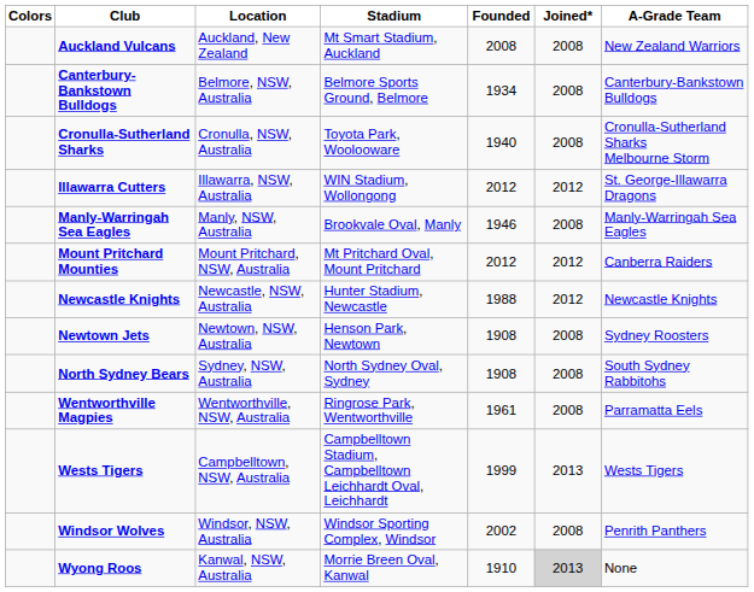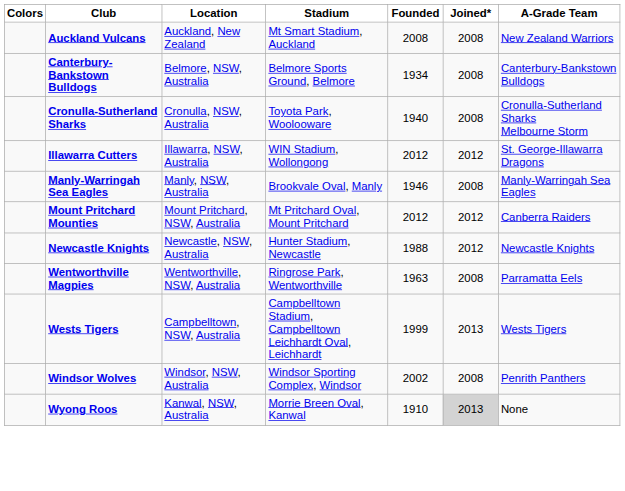 <table class="wikitable"; "text-align:left">
 <tr>
 <th style="background:white; width:5%">Colors</th>
 <th style="background:white; width:19%">Club</th>
 <th style="background:white; width:17%">Location</th>
 <th style="background:white; width:20%">Stadium</th>
 <th style="background:white; width:9%">Founded</th>
 <th style="background:white; width:9%">Joined*</th>
 <th style="background:white; width:20%">A-Grade Team</th>
 </tr>
 <tr>
 <td style="text-align:center;"></td>
 <td><strong><a href='#'>Auckland Vulcans</a></strong></td>
 <td><a href='#'>Auckland</a>, <a href='#'>New Zealand</a></td>
 <td><a href='#'>Mt Smart Stadium</a>, <a href='#'>Auckland</a></td>
 <td align=center>2008</td>
 <td align=center>2008</td>
 <td><a href='#'>New Zealand Warriors</a></td>
 </tr>
 <tr>
 <td style="text-align:center;"></td>
 <td><strong><a href='#'>Canterbury-Bankstown Bulldogs</a></strong></td>
 <td><a href='#'>Belmore</a>, <a href='#'>NSW</a>, <a href='#'>Australia</a></td>
 <td><a href='#'>Belmore Sports Ground</a>, <a href='#'>Belmore</a></td>
 <td align=center>1934</td>
 <td align=center>2008</td>
 <td><a href='#'>Canterbury-Bankstown Bulldogs</a></td>
 </tr>
 <tr>
 <td style="text-align:center;"></td>
 <td><strong><a href='#'>Cronulla-Sutherland Sharks</a></strong></td>
 <td><a href='#'>Cronulla</a>, <a href='#'>NSW</a>, <a href='#'>Australia</a></td>
 <td><a href='#'>Toyota Park</a>, <a href='#'>Woolooware</a></td>
 <td align=center>1940</td>
 <td align=center>2008</td>
 <td><a href='#'>Cronulla-Sutherland Sharks</a><br><a href='#'>Melbourne Storm</a></td>
 </tr>
 <tr>
 <td style="text-align:center;"></td>
 <td><strong><a href='#'>Illawarra Cutters</a></strong></td>
 <td><a href='#'>Illawarra</a>, <a href='#'>NSW</a>, <a href='#'>Australia</a></td>
 <td><a href='#'>WIN Stadium</a>, <a href='#'>Wollongong</a></td>
 <td align=center>2012</td>
 <td align=center>2012</td>
 <td><a href='#'>St. George-Illawarra Dragons</a></td>
 </tr>
 <tr>
 <td style="text-align:center;"></td>
 <td><strong><a href='#'>Manly-Warringah Sea Eagles</a></strong></td>
 <td><a href='#'>Manly</a>, <a href='#'>NSW</a>, <a href='#'>Australia</a></td>
 <td><a href='#'>Brookvale Oval</a>, <a href='#'>Manly</a></td>
 <td align=center>1946</td>
 <td align=center>2008</td>
 <td><a href='#'>Manly-Warringah Sea Eagles</a></td>
 </tr>
 <tr>
 <td style="text-align:center;"></td>
 <td><strong><a href='#'>Mount Pritchard Mounties</a></strong></td>
 <td><a href='#'>Mount Pritchard</a>, <a href='#'>NSW</a>, <a href='#'>Australia</a></td>
 <td><a href='#'>Mt Pritchard Oval</a>, <a href='#'>Mount Pritchard</a></td>
 <td align=center>2012</td>
 <td align=center>2012</td>
 <td><a href='#'>Canberra Raiders</a></td>
 </tr>
 <tr>
 <td style="text-align:center;"></td>
 <td><strong><a href='#'>Newcastle Knights</a></strong></td>
 <td><a href='#'>Newcastle</a>, <a href='#'>NSW</a>, <a href='#'>Australia</a></td>
 <td><a href='#'>Hunter Stadium</a>, <a href='#'>Newcastle</a></td>
 <td align=center>1988</td>
 <td align=center>2012</td>
 <td><a href='#'>Newcastle Knights</a></td>
 </tr>
 <tr>
 <td style="text-align:center;"></td>
-<td><strong><a href='#'>Newtown Jets</a></strong></td>
-<td><a href='#'>Newtown</a>, <a href='#'>NSW</a>, <a href='#'>Australia</a></td>
-<td><a href='#'>Henson Park</a>, <a href='#'>Newtown</a></td>
-<td align=center>1908</td>
-<td align=center>2008</td>
-<td><a href='#'>Sydney Roosters</a></td>
-</tr>
-<tr>
-<td style="text-align:center;"></td>
-<td><strong><a href='#'>North Sydney Bears</a></strong></td>
-<td><a href='#'>Sydney</a>, <a href='#'>NSW</a>, <a href='#'>Australia</a></td>
-<td><a href='#'>North Sydney Oval</a>, <a href='#'>Sydney</a></td>
-<td align=center>1908</td>
-<td align=center>2008</td>
-<td><a href='#'>South Sydney Rabbitohs</a></td>
-</tr>
-<tr>
-<td style="text-align:center;"></td>
 <td><strong><a href='#'>Wentworthville Magpies</a></strong></td>
 <td><a href='#'>Wentworthville</a>, <a href='#'>NSW</a>, <a href='#'>Australia</a></td>
 <td><a href='#'>Ringrose Park</a>, <a href='#'>Wentworthville</a></td>
-<td align=center>1961</td>
+<td align=center>1963</td>
 <td align=center>2008</td>
 <td><a href='#'>Parramatta Eels</a></td>
 </tr>
 <tr>
 <td style="text-align:center;"></td>
 <td><strong><a href='#'>Wests Tigers</a></strong></td>
 <td><a href='#'>Campbelltown</a>, <a href='#'>NSW</a>, <a href='#'>Australia</a></td>
 <td><a href='#'>Campbelltown Stadium</a>, <a href='#'>Campbelltown</a><br><a href='#'>Leichhardt Oval</a>, <a href='#'>Leichhardt</a></td>
 <td align=center>1999</td>
 <td align=center>2013</td>
 <td><a href='#'>Wests Tigers</a></td>
 </tr>
 <tr>
 <td style="text-align:center;"></td>
 <td><strong><a href='#'>Windsor Wolves</a></strong></td>
 <td><a href='#'>Windsor</a>, <a href='#'>NSW</a>, <a href='#'>Australia</a></td>
 <td><a href='#'>Windsor Sporting Complex</a>, <a href='#'>Windsor</a></td>
 <td align=center>2002</td>
 <td align=center>2008</td>
 <td><a href='#'>Penrith Panthers</a></td>
 </tr>
 <tr>
 <td style="text-align:center;"></td>
 <td><strong><a href='#'>Wyong Roos</a></strong></td>
 <td><a href='#'>Kanwal</a>, <a href='#'>NSW</a>, <a href='#'>Australia</a></td>
 <td><a href='#'>Morrie Breen Oval</a>, <a href='#'>Kanwal</a></td>
 <td align=center>1910</td>
 <td align=center style="background: lightgrey;">2013</td>
 <td>None</td>
 </tr>
 </table>
